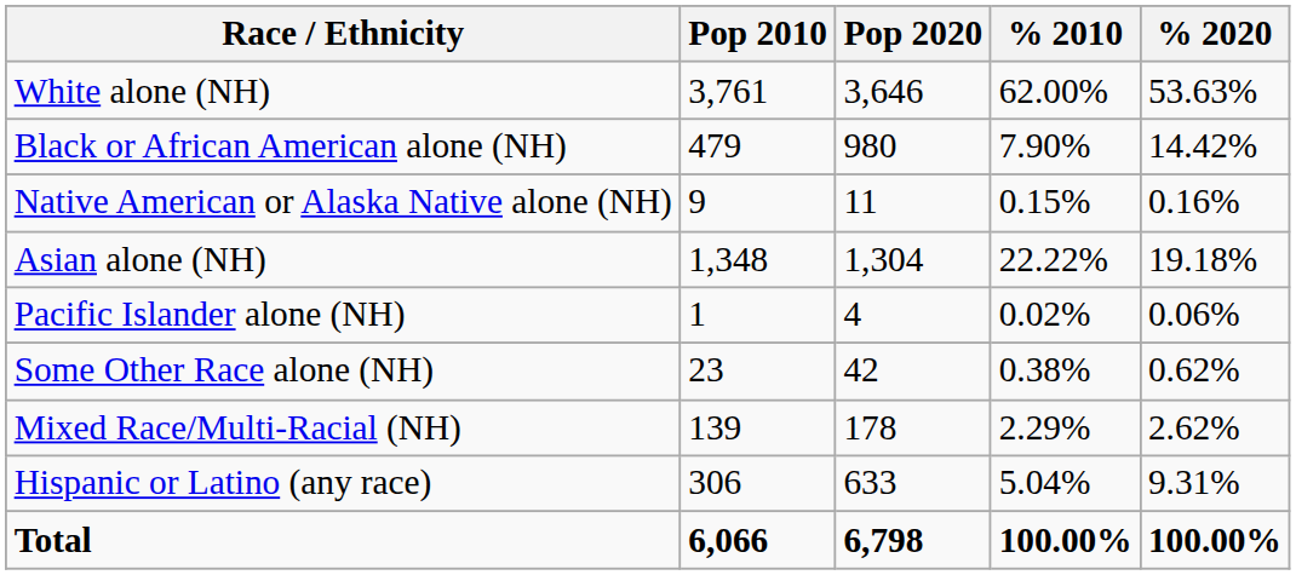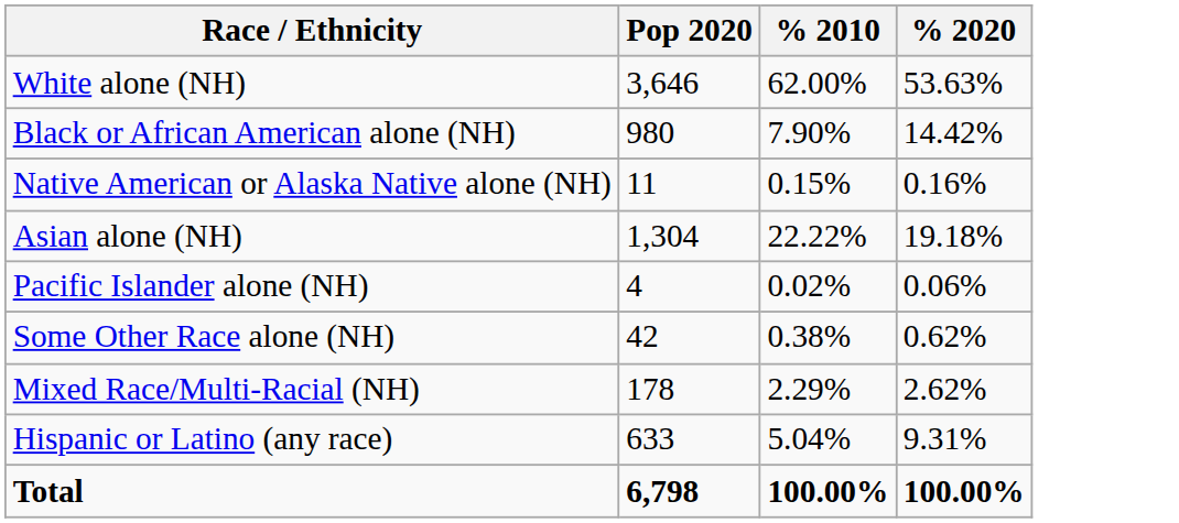 <table class="wikitable">
 <tr>
 <th>Race / Ethnicity</th>
-<th>Pop 2010</th>
 <th>Pop 2020</th>
 <th>% 2010</th>
 <th>% 2020</th>
 </tr>
 <tr>
 <td><a href='#'>White</a> alone (NH)</td>
-<td>3,761</td>
 <td>3,646</td>
 <td>62.00%</td>
 <td>53.63%</td>
 </tr>
 <tr>
 <td><a href='#'>Black or African American</a> alone (NH)</td>
-<td>479</td>
 <td>980</td>
 <td>7.90%</td>
 <td>14.42%</td>
 </tr>
 <tr>
 <td><a href='#'>Native American</a> or <a href='#'>Alaska Native</a> alone (NH)</td>
-<td>9</td>
 <td>11</td>
 <td>0.15%</td>
 <td>0.16%</td>
 </tr>
 <tr>
 <td><a href='#'>Asian</a> alone (NH)</td>
-<td>1,348</td>
 <td>1,304</td>
 <td>22.22%</td>
 <td>19.18%</td>
 </tr>
 <tr>
 <td><a href='#'>Pacific Islander</a> alone (NH)</td>
-<td>1</td>
 <td>4</td>
 <td>0.02%</td>
 <td>0.06%</td>
 </tr>
 <tr>
 <td><a href='#'>Some Other Race</a> alone (NH)</td>
-<td>23</td>
 <td>42</td>
 <td>0.38%</td>
 <td>0.62%</td>
 </tr>
 <tr>
 <td><a href='#'>Mixed Race/Multi-Racial</a> (NH)</td>
-<td>139</td>
 <td>178</td>
 <td>2.29%</td>
 <td>2.62%</td>
 </tr>
 <tr>
 <td><a href='#'>Hispanic or Latino</a> (any race)</td>
-<td>306</td>
 <td>633</td>
 <td>5.04%</td>
 <td>9.31%</td>
 </tr>
 <tr>
 <td><strong>Total</strong></td>
-<td><strong>6,066</strong></td>
 <td><strong>6,798</strong></td>
 <td><strong>100.00%</strong></td>
 <td><strong>100.00%</strong></td>
 </tr>
 </table>
